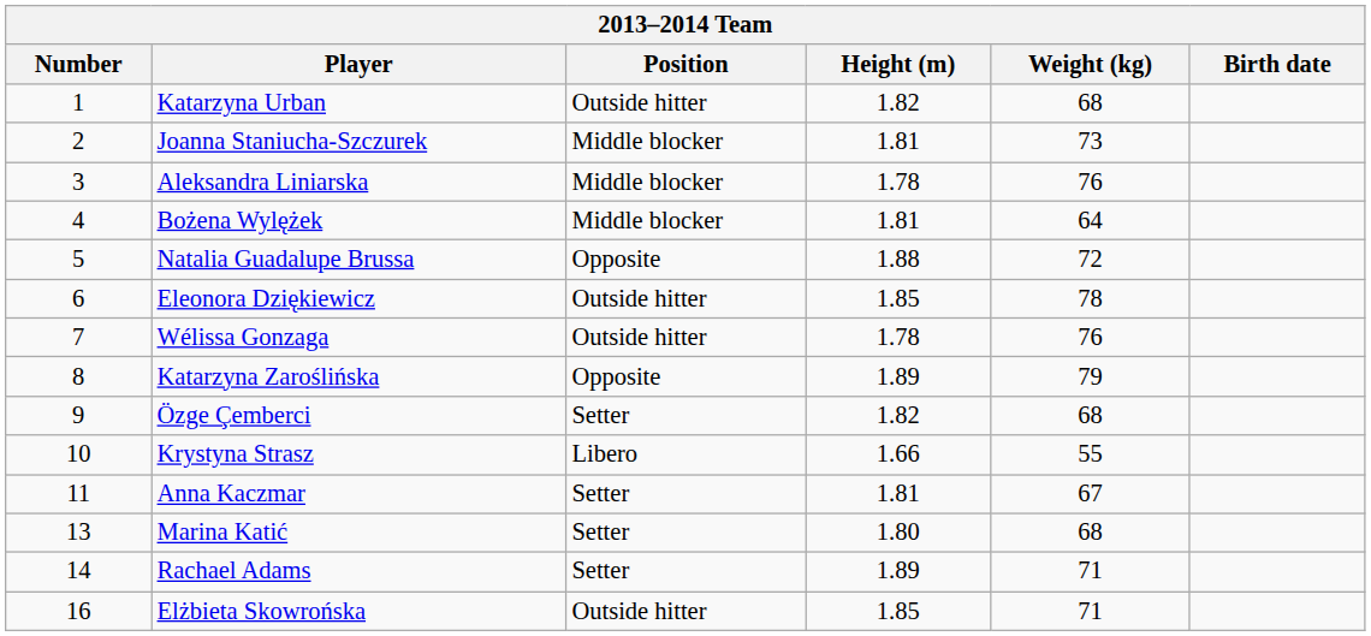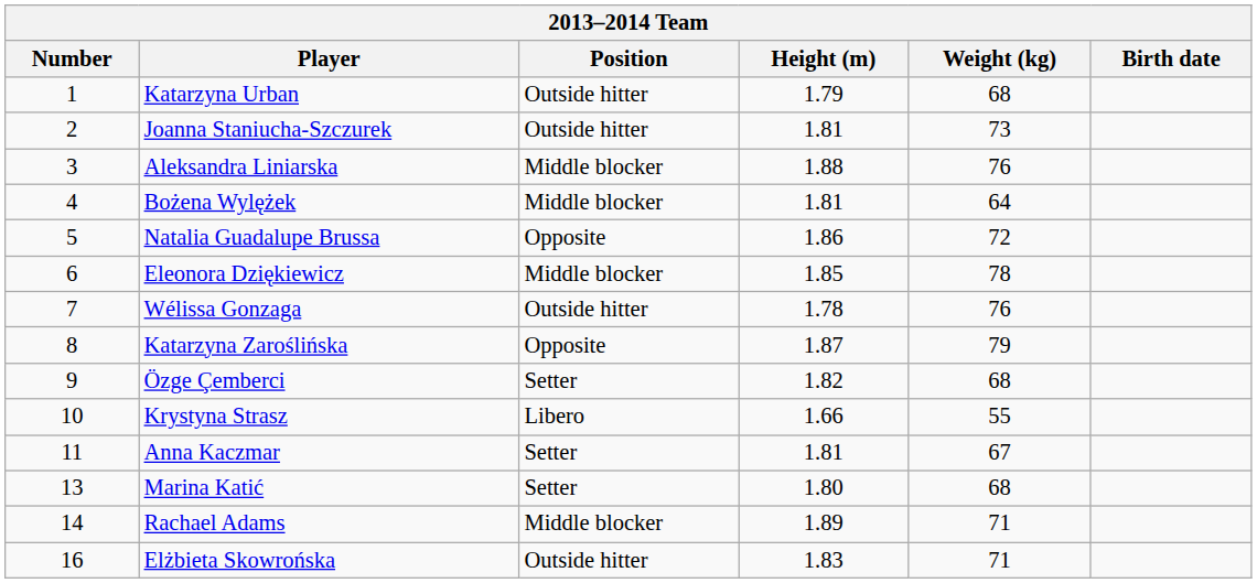 <table class="wikitable collapsible collapsed" style="width:100%;">
 <tr>
 <th colspan=6><strong>2013–2014 Team</strong></th>
 </tr>
 <tr>
 <th>Number</th>
 <th>Player</th>
 <th>Position</th>
 <th>Height (m)</th>
 <th>Weight (kg)</th>
 <th>Birth date</th>
 </tr>
 <tr>
 <td align="center">1</td>
 <td> <a href='#'>Katarzyna Urban</a></td>
 <td>Outside hitter</td>
-<td align="center">1.82</td>
+<td align="center">1.79</td>
 <td align="center">68</td>
 <td></td>
 </tr>
 <tr>
 <td align="center">2</td>
 <td> <a href='#'>Joanna Staniucha-Szczurek</a></td>
-<td>Middle blocker</td>
+<td>Outside hitter</td>
 <td align="center">1.81</td>
 <td align="center">73</td>
 <td></td>
 </tr>
 <tr>
 <td align="center">3</td>
 <td> <a href='#'>Aleksandra Liniarska</a></td>
 <td>Middle blocker</td>
-<td align="center">1.78</td>
+<td align="center">1.88</td>
 <td align="center">76</td>
 <td></td>
 </tr>
 <tr>
 <td align="center">4</td>
 <td> <a href='#'>Bożena Wylężek</a></td>
 <td>Middle blocker</td>
 <td align="center">1.81</td>
 <td align="center">64</td>
 <td></td>
 </tr>
 <tr>
 <td align="center">5</td>
 <td> <a href='#'>Natalia Guadalupe Brussa</a></td>
 <td>Opposite</td>
-<td align="center">1.88</td>
+<td align="center">1.86</td>
 <td align="center">72</td>
 <td></td>
 </tr>
 <tr>
 <td align="center">6</td>
 <td> <a href='#'>Eleonora Dziękiewicz</a></td>
-<td>Outside hitter</td>
+<td>Middle blocker</td>
 <td align="center">1.85</td>
 <td align="center">78</td>
 <td></td>
 </tr>
 <tr>
 <td align="center">7</td>
 <td> <a href='#'>Wélissa Gonzaga</a></td>
 <td>Outside hitter</td>
 <td align="center">1.78</td>
 <td align="center">76</td>
 <td></td>
 </tr>
 <tr>
 <td align="center">8</td>
 <td> <a href='#'>Katarzyna Zaroślińska</a></td>
 <td>Opposite</td>
-<td align="center">1.89</td>
+<td align="center">1.87</td>
 <td align="center">79</td>
 <td></td>
 </tr>
 <tr>
 <td align="center">9</td>
 <td> <a href='#'>Özge Çemberci</a></td>
 <td>Setter</td>
 <td align="center">1.82</td>
 <td align="center">68</td>
 <td></td>
 </tr>
 <tr>
 <td align="center">10</td>
 <td> <a href='#'>Krystyna Strasz</a></td>
 <td>Libero</td>
 <td align="center">1.66</td>
 <td align="center">55</td>
 <td></td>
 </tr>
 <tr>
 <td align="center">11</td>
 <td> <a href='#'>Anna Kaczmar</a></td>
 <td>Setter</td>
 <td align="center">1.81</td>
 <td align="center">67</td>
 <td></td>
 </tr>
 <tr>
 <td align="center">13</td>
 <td> <a href='#'>Marina Katić</a></td>
 <td>Setter</td>
 <td align="center">1.80</td>
 <td align="center">68</td>
 <td></td>
 </tr>
 <tr>
 <td align="center">14</td>
 <td> <a href='#'>Rachael Adams</a></td>
-<td>Setter</td>
+<td>Middle blocker</td>
 <td align="center">1.89</td>
 <td align="center">71</td>
 <td></td>
 </tr>
 <tr>
 <td align="center">16</td>
 <td> <a href='#'>Elżbieta Skowrońska</a></td>
 <td>Outside hitter</td>
-<td align="center">1.85</td>
+<td align="center">1.83</td>
 <td align="center">71</td>
 <td></td>
 </tr>
 </table>
